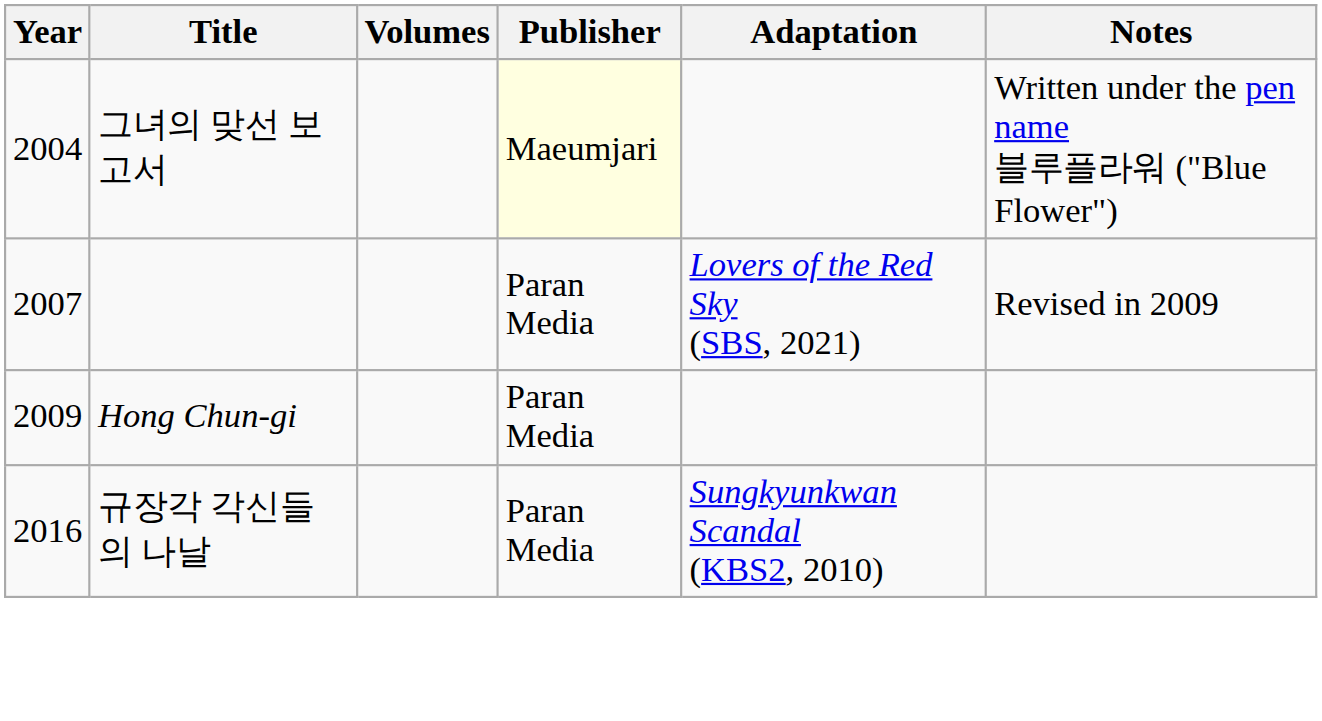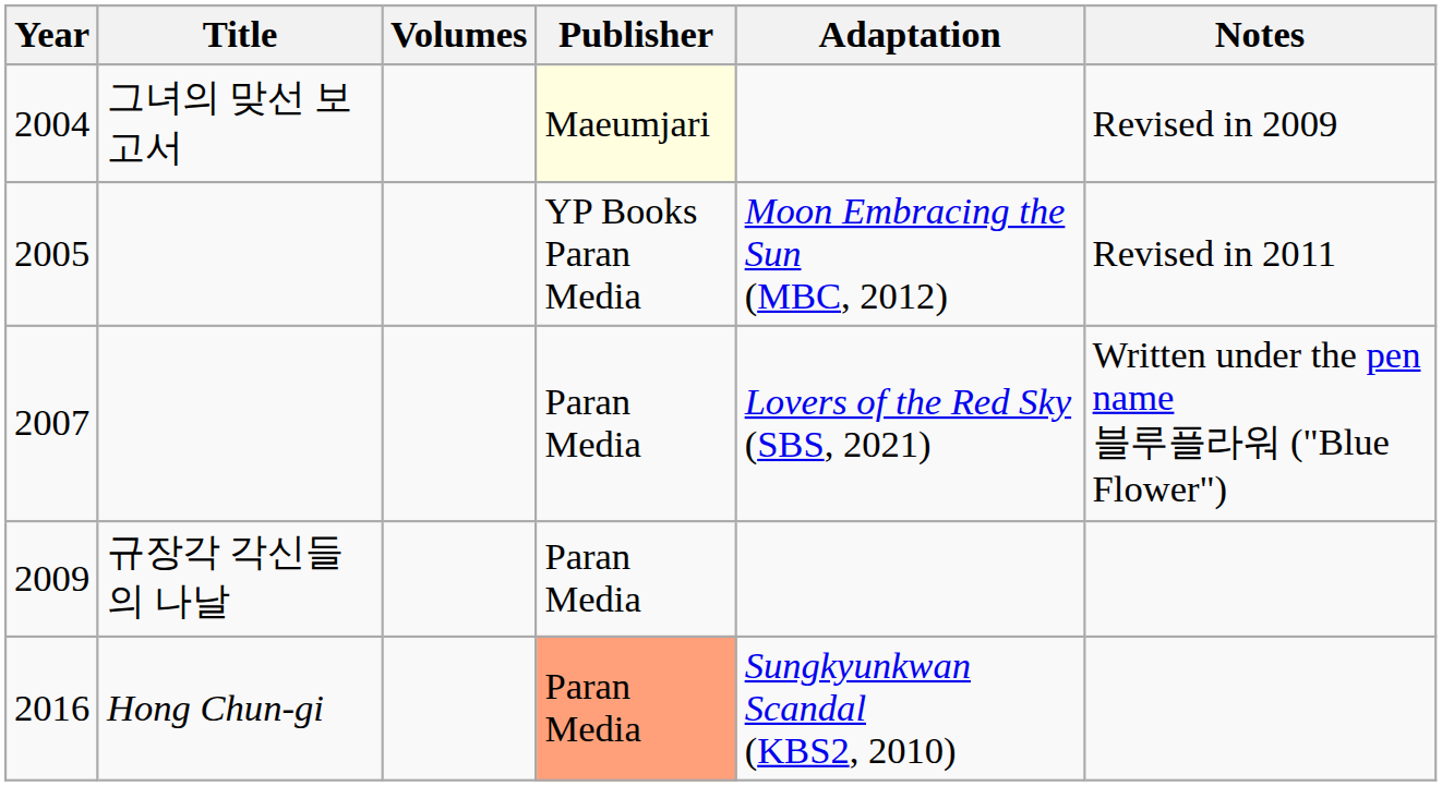 <table class="wikitable">
 <tr>
 <th>Year</th>
 <th>Title</th>
 <th>Volumes</th>
 <th>Publisher</th>
 <th>Adaptation</th>
 <th>Notes</th>
 </tr>
 <tr>
 <td>2004</td>
 <td>그녀의 맞선 보고서</td>
 <td></td>
 <td style="background: lightyellow;">Maeumjari</td>
 <td></td>
-<td>Written under the <a href='#'>pen name</a> <br> 블루플라워 ("Blue Flower")</td>
+<td>Revised in 2009</td>
+</tr>
+<tr>
+<td>2005</td>
+<td><em></em></td>
+<td></td>
+<td>YP Books<br>Paran Media</td>
+<td><em><a href='#'>Moon Embracing the Sun</a></em> <br> (<a href='#'>MBC</a>, 2012)</td>
+<td>Revised in 2011</td>
 </tr>
 <tr>
 <td>2007</td>
 <td><em></em></td>
 <td></td>
 <td>Paran Media</td>
 <td><em><a href='#'>Lovers of the Red Sky</a></em> <br> (<a href='#'>SBS</a>, 2021)</td>
-<td>Revised in 2009</td>
+<td>Written under the <a href='#'>pen name</a> <br> 블루플라워 ("Blue Flower")</td>
 </tr>
 <tr>
 <td>2009</td>
-<td><em>Hong Chun-gi</em></td>
+<td>규장각 각신들의 나날</td>
 <td></td>
 <td>Paran Media</td>
 <td></td>
 <td></td>
 </tr>
 <tr>
 <td>2016</td>
-<td>규장각 각신들의 나날</td>
+<td><em>Hong Chun-gi</em></td>
 <td></td>
-<td>Paran Media</td>
+<td style="background: lightsalmon;">Paran Media</td>
 <td><em><a href='#'>Sungkyunkwan Scandal</a></em> <br> (<a href='#'>KBS2</a>, 2010)</td>
 <td></td>
 </tr>
 </table>
